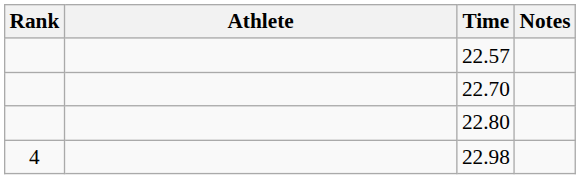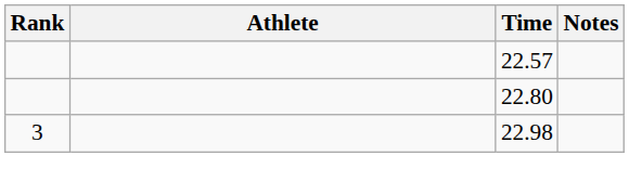 <table class="wikitable" style="text-align:center">
 <tr>
 <th>Rank</th>
 <th Style="width:18em">Athlete</th>
 <th>Time</th>
 <th>Notes</th>
 </tr>
 <tr>
 <td></td>
 <td style="text-align:left"></td>
 <td>22.57</td>
 <td></td>
 </tr>
 <tr>
 <td></td>
 <td style="text-align:left"></td>
-<td>22.70</td>
-<td></td>
-</tr>
-<tr>
-<td></td>
-<td style="text-align:left"></td>
 <td>22.80</td>
 <td></td>
 </tr>
 <tr>
-<td>4</td>
+<td>3</td>
 <td style="text-align:left"></td>
 <td>22.98</td>
 <td></td>
 </tr>
 </table>
